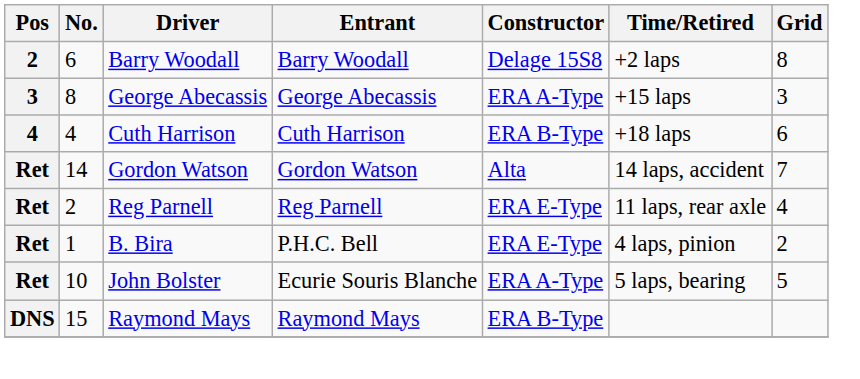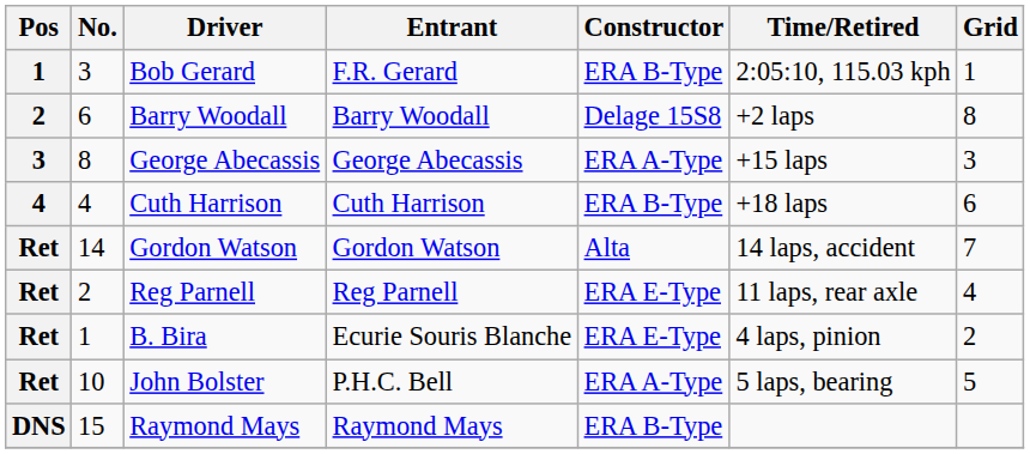 <table class="wikitable sortable" style="font-size: 95%;">
 <tr>
 <th>Pos</th>
 <th>No.</th>
 <th>Driver</th>
 <th>Entrant</th>
 <th>Constructor</th>
 <th>Time/Retired</th>
 <th>Grid</th>
+</tr>
+<tr>
+<th>1</th>
+<td>3</td>
+<td> <a href='#'>Bob Gerard</a></td>
+<td><a href='#'>F.R. Gerard</a></td>
+<td><a href='#'>ERA B-Type</a></td>
+<td>2:05:10, 115.03 kph</td>
+<td>1</td>
 </tr>
 <tr>
 <th>2</th>
 <td>6</td>
 <td> <a href='#'>Barry Woodall</a></td>
 <td><a href='#'>Barry Woodall</a></td>
 <td><a href='#'>Delage 15S8</a></td>
 <td>+2 laps</td>
 <td>8</td>
 </tr>
 <tr>
 <th>3</th>
 <td>8</td>
 <td> <a href='#'>George Abecassis</a></td>
 <td><a href='#'>George Abecassis</a></td>
 <td><a href='#'>ERA A-Type</a></td>
 <td>+15 laps</td>
 <td>3</td>
 </tr>
 <tr>
 <th>4</th>
 <td>4</td>
 <td> <a href='#'>Cuth Harrison</a></td>
 <td><a href='#'>Cuth Harrison</a></td>
 <td><a href='#'>ERA B-Type</a></td>
 <td>+18 laps</td>
 <td>6</td>
 </tr>
 <tr>
 <th>Ret</th>
 <td>14</td>
 <td> <a href='#'>Gordon Watson</a></td>
 <td><a href='#'>Gordon Watson</a></td>
 <td><a href='#'>Alta</a></td>
 <td>14 laps, accident</td>
 <td>7</td>
 </tr>
 <tr>
 <th>Ret</th>
 <td>2</td>
 <td> <a href='#'>Reg Parnell</a></td>
 <td><a href='#'>Reg Parnell</a></td>
 <td><a href='#'>ERA E-Type</a></td>
 <td>11 laps, rear axle</td>
 <td>4</td>
 </tr>
 <tr>
 <th>Ret</th>
 <td>1</td>
 <td> <a href='#'>B. Bira</a></td>
-<td>P.H.C. Bell</td>
+<td>Ecurie Souris Blanche</td>
 <td><a href='#'>ERA E-Type</a></td>
 <td>4 laps, pinion</td>
 <td>2</td>
 </tr>
 <tr>
 <th>Ret</th>
 <td>10</td>
 <td> <a href='#'>John Bolster</a></td>
-<td>Ecurie Souris Blanche</td>
+<td>P.H.C. Bell</td>
 <td><a href='#'>ERA A-Type</a></td>
 <td>5 laps, bearing</td>
 <td>5</td>
 </tr>
 <tr>
 <th>DNS</th>
 <td>15</td>
 <td> <a href='#'>Raymond Mays</a></td>
 <td><a href='#'>Raymond Mays</a></td>
 <td><a href='#'>ERA B-Type</a></td>
 <td></td>
 <td></td>
 </tr>
 <tr>
 </tr>
 </table>
